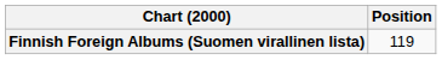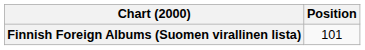 <table class="wikitable plainrowheaders" style="text-align:center">
 <tr>
 <th scope="col">Chart (2000)</th>
 <th scope="col">Position</th>
 </tr>
 <tr>
 <th scope="row">Finnish Foreign Albums (Suomen virallinen lista)</th>
-<td>119</td>
+<td>101</td>
 </tr>
 </table>
